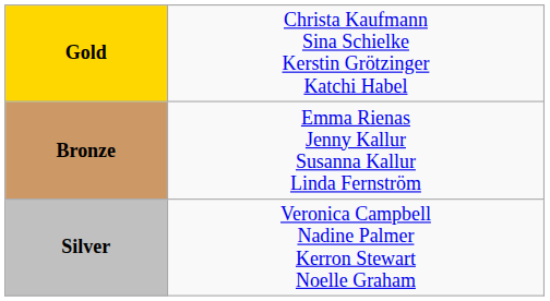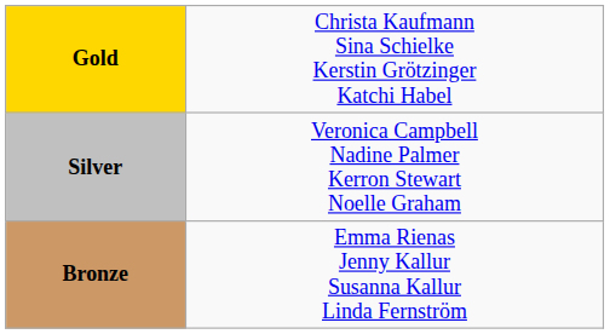 <table class="wikitable" style="text-align:center; " width="35%">
 <tr>
 <td bgcolor="gold"><strong>Gold</strong></td>
 <td><a href='#'>Christa Kaufmann</a><br><a href='#'>Sina Schielke</a><br><a href='#'>Kerstin Grötzinger</a><br><a href='#'>Katchi Habel</a><br>  <small><em></em></small></td>
 </tr>
 <tr>
+<td bgcolor="silver"><strong>Silver</strong></td>
+<td><a href='#'>Veronica Campbell</a><br><a href='#'>Nadine Palmer</a><br><a href='#'>Kerron Stewart</a><br><a href='#'>Noelle Graham</a><br>  <small><em></em></small></td>
+</tr>
+<tr>
 <td bgcolor="CC9966"><strong>Bronze</strong></td>
 <td><a href='#'>Emma Rienas</a><br><a href='#'>Jenny Kallur</a><br><a href='#'>Susanna Kallur</a><br><a href='#'>Linda Fernström</a><br>  <small><em></em></small></td>
 </tr>
-<tr>
-<td bgcolor="silver"><strong>Silver</strong></td>
-<td><a href='#'>Veronica Campbell</a><br><a href='#'>Nadine Palmer</a><br><a href='#'>Kerron Stewart</a><br><a href='#'>Noelle Graham</a><br>  <small><em></em></small></td>
-</tr>
 </table>
